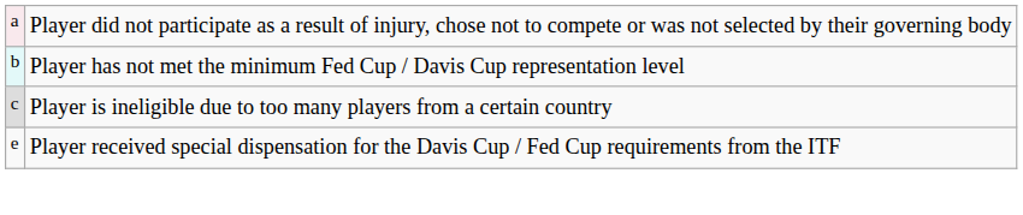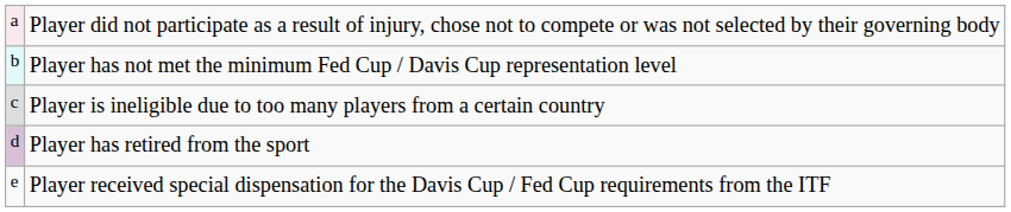 <table class="wikitable">
 <tr>
 <td bgcolor=#F9E9ED><sup>a</sup></td>
 <td>Player did not participate as a result of injury, chose not to compete or was not selected by their governing body</td>
 </tr>
 <tr>
 <td bgcolor=#E3F9F9><sup>b</sup></td>
 <td>Player has not met the minimum Fed Cup / Davis Cup representation level</td>
 </tr>
 <tr>
 <td bgcolor=#DDDDDD><sup>c</sup></td>
 <td>Player is ineligible due to too many players from a certain country</td>
 </tr>
 <tr>
+<td bgcolor=thistle><sup>d</sup></td>
+<td>Player has retired from the sport</td>
+</tr>
+<tr>
 <td><sup>e</sup></td>
 <td>Player received special dispensation for the Davis Cup / Fed Cup requirements from the ITF</td>
 </tr>
 </table>
